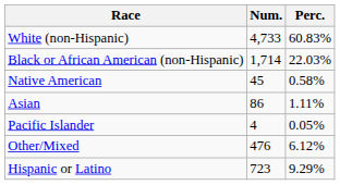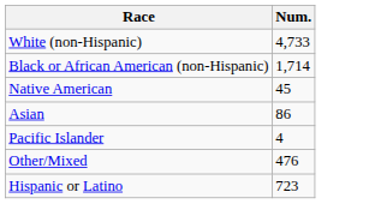 <table class="wikitable">
 <tr>
 <th>Race</th>
 <th>Num.</th>
-<th>Perc.</th>
 </tr>
 <tr>
 <td><a href='#'>White</a> (non-Hispanic)</td>
 <td>4,733</td>
-<td>60.83%</td>
 </tr>
 <tr>
 <td><a href='#'>Black or African American</a> (non-Hispanic)</td>
 <td>1,714</td>
-<td>22.03%</td>
 </tr>
 <tr>
 <td><a href='#'>Native American</a></td>
 <td>45</td>
-<td>0.58%</td>
 </tr>
 <tr>
 <td><a href='#'>Asian</a></td>
 <td>86</td>
-<td>1.11%</td>
 </tr>
 <tr>
 <td><a href='#'>Pacific Islander</a></td>
 <td>4</td>
-<td>0.05%</td>
 </tr>
 <tr>
 <td><a href='#'>Other/Mixed</a></td>
 <td>476</td>
-<td>6.12%</td>
 </tr>
 <tr>
 <td><a href='#'>Hispanic</a> or <a href='#'>Latino</a></td>
 <td>723</td>
-<td>9.29%</td>
 </tr>
 </table>
